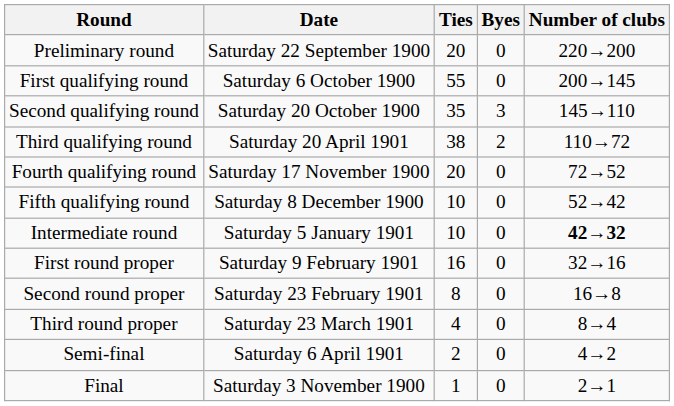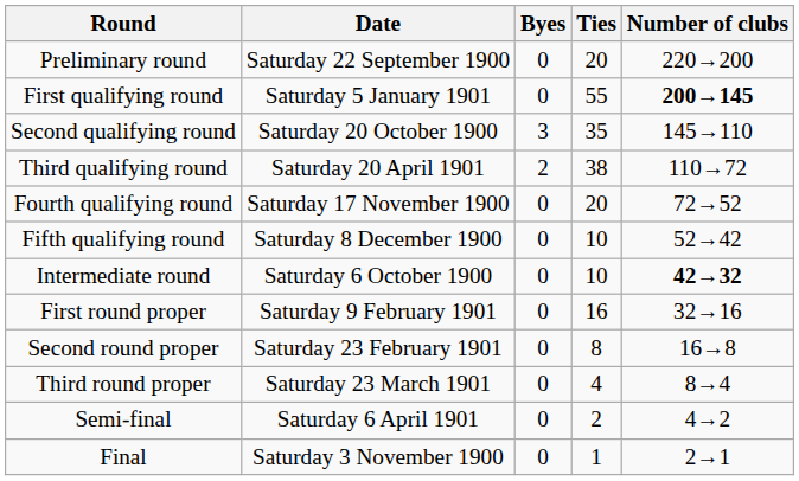 <table class="wikitable" style="text-align: center">
 <tr>
 <th>Round</th>
 <th>Date</th>
+<th>Byes</th>
 <th>Ties</th>
-<th>Byes</th>
 <th>Number of clubs</th>
 </tr>
 <tr>
 <td>Preliminary round</td>
 <td>Saturday 22 September 1900</td>
+<td>0</td>
 <td>20</td>
-<td>0</td>
 <td>220→200</td>
 </tr>
 <tr>
 <td>First qualifying round</td>
-<td>Saturday 6 October 1900</td>
+<td>Saturday 5 January 1901</td>
+<td>0</td>
 <td>55</td>
-<td>0</td>
-<td>200→145</td>
+<td><strong>200→145</strong></td>
 </tr>
 <tr>
 <td>Second qualifying round</td>
 <td>Saturday 20 October 1900</td>
+<td>3</td>
 <td>35</td>
-<td>3</td>
 <td>145→110</td>
 </tr>
 <tr>
 <td>Third qualifying round</td>
 <td>Saturday 20 April 1901</td>
+<td>2</td>
 <td>38</td>
-<td>2</td>
 <td>110→72</td>
 </tr>
 <tr>
 <td>Fourth qualifying round</td>
 <td>Saturday 17 November 1900</td>
+<td>0</td>
 <td>20</td>
-<td>0</td>
 <td>72→52</td>
 </tr>
 <tr>
 <td>Fifth qualifying round</td>
 <td>Saturday 8 December 1900</td>
+<td>0</td>
 <td>10</td>
-<td>0</td>
 <td>52→42</td>
 </tr>
 <tr>
 <td>Intermediate round</td>
-<td>Saturday 5 January 1901</td>
+<td>Saturday 6 October 1900</td>
+<td>0</td>
 <td>10</td>
-<td>0</td>
 <td><strong>42→32</strong></td>
 </tr>
 <tr>
 <td>First round proper</td>
 <td>Saturday 9 February 1901</td>
+<td>0</td>
 <td>16</td>
-<td>0</td>
 <td>32→16</td>
 </tr>
 <tr>
 <td>Second round proper</td>
 <td>Saturday 23 February 1901</td>
+<td>0</td>
 <td>8</td>
-<td>0</td>
 <td>16→8</td>
 </tr>
 <tr>
 <td>Third round proper</td>
 <td>Saturday 23 March 1901</td>
+<td>0</td>
 <td>4</td>
-<td>0</td>
 <td>8→4</td>
 </tr>
 <tr>
 <td>Semi-final</td>
 <td>Saturday 6 April 1901</td>
+<td>0</td>
 <td>2</td>
-<td>0</td>
 <td>4→2</td>
 </tr>
 <tr>
 <td>Final</td>
 <td>Saturday 3 November 1900</td>
+<td>0</td>
 <td>1</td>
-<td>0</td>
 <td>2→1</td>
 </tr>
 </table>
